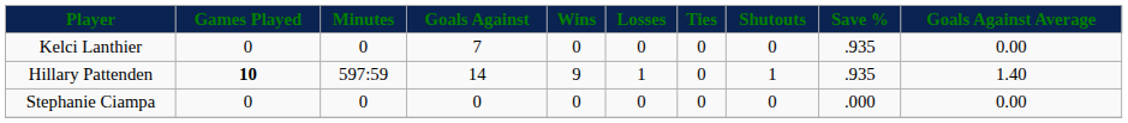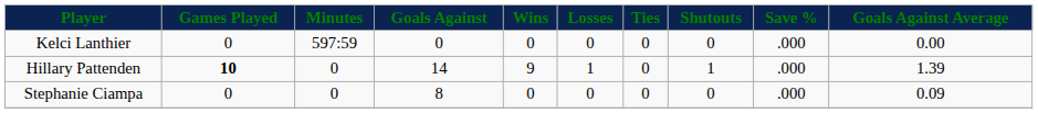 <table class="wikitable" width="80%">
 <tr align="center"  style="background:#0a2351;color:green;">
 <td><strong>Player</strong></td>
 <td><strong>Games Played</strong></td>
 <td><strong>Minutes</strong></td>
 <td><strong>Goals Against</strong></td>
 <td><strong>Wins</strong></td>
 <td><strong>Losses</strong></td>
 <td><strong>Ties</strong></td>
 <td><strong>Shutouts</strong></td>
 <td><strong>Save %</strong></td>
 <td><strong>Goals Against Average</strong></td>
 </tr>
 <tr align="center" bgcolor="">
 <td>Kelci Lanthier</td>
 <td>0</td>
-<td>0</td>
-<td>7</td>
-<td>0</td>
-<td>0</td>
-<td>0</td>
-<td>0</td>
-<td>.935</td>
-<td>0.00</td>
-</tr>
-<tr align="center" bgcolor="">
-<td>Hillary Pattenden</td>
-<td><strong>10</strong></td>
 <td>597:59</td>
-<td>14</td>
-<td>9</td>
-<td>1</td>
-<td>0</td>
-<td>1</td>
-<td>.935</td>
-<td>1.40</td>
-</tr>
-<tr align="center" bgcolor="">
-<td>Stephanie Ciampa</td>
-<td>0</td>
-<td>0</td>
 <td>0</td>
 <td>0</td>
 <td>0</td>
 <td>0</td>
 <td>0</td>
 <td>.000</td>
 <td>0.00</td>
 </tr>
 <tr align="center" bgcolor="">
+<td>Hillary Pattenden</td>
+<td><strong>10</strong></td>
+<td>0</td>
+<td>14</td>
+<td>9</td>
+<td>1</td>
+<td>0</td>
+<td>1</td>
+<td>.000</td>
+<td>1.39</td>
+</tr>
+<tr align="center" bgcolor="">
+<td>Stephanie Ciampa</td>
+<td>0</td>
+<td>0</td>
+<td>8</td>
+<td>0</td>
+<td>0</td>
+<td>0</td>
+<td>0</td>
+<td>.000</td>
+<td>0.09</td>
+</tr>
+<tr align="center" bgcolor="">
 </tr>
 </table>
